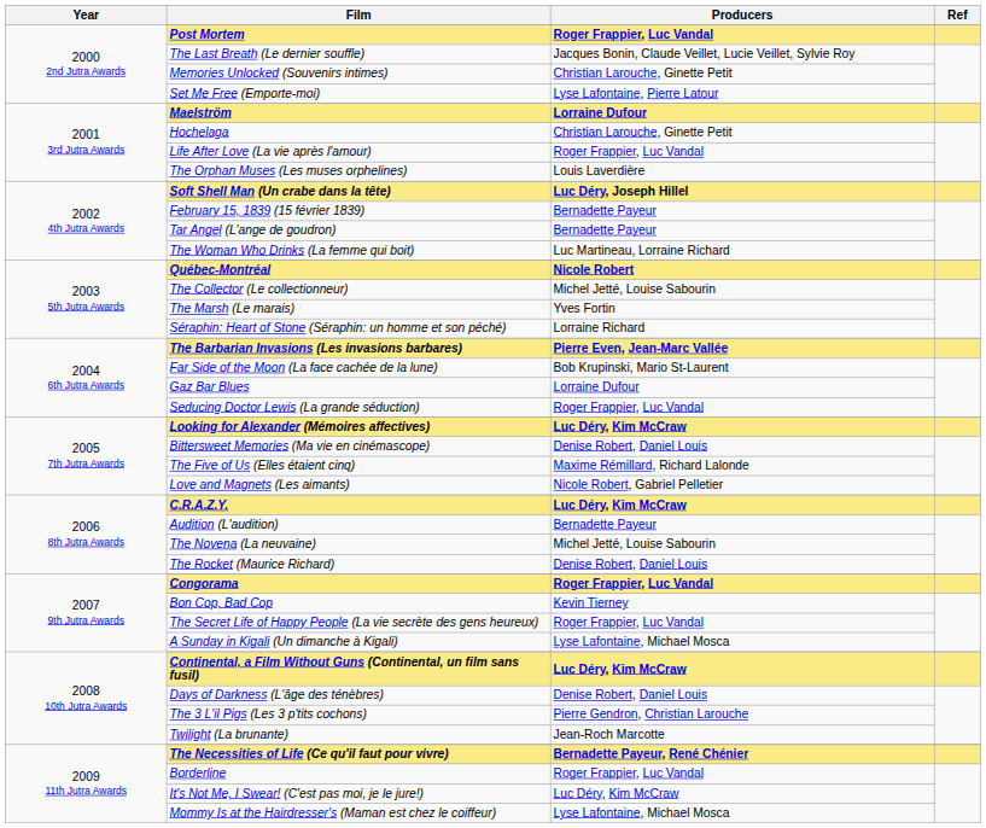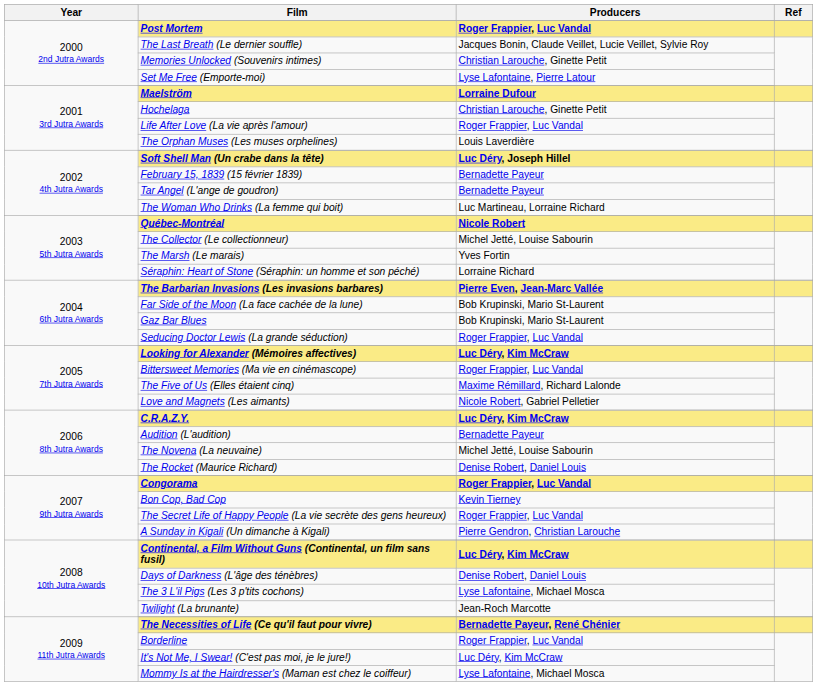 <table class="wikitable" style="width:100%;">
 <tr style="background:#bebebe;">
 <th style="width:8%;">Year</th>
 <th style="width:19%;">Film</th>
 <th style="width:19%;">Producers</th>
 <th style="width:2%;">Ref</th>
 </tr>
 <tr>
 <td rowspan="5" align="center">2000<br> <small><a href='#'>2nd Jutra Awards</a></small></td>
 </tr>
 <tr style="background:#FAEB86">
 <td><strong><em><a href='#'>Post Mortem</a></em></strong></td>
 <td><strong><a href='#'>Roger Frappier</a>, <a href='#'>Luc Vandal</a></strong></td>
 <td></td>
 </tr>
 <tr>
 <td><em><a href='#'>The Last Breath</a> (Le dernier souffle)</em></td>
 <td>Jacques Bonin, Claude Veillet, Lucie Veillet, Sylvie Roy</td>
 <td rowspan=4></td>
 </tr>
 <tr>
 <td><em><a href='#'>Memories Unlocked</a> (Souvenirs intimes)</em></td>
 <td><a href='#'>Christian Larouche</a>, Ginette Petit</td>
 </tr>
 <tr>
 <td><em><a href='#'>Set Me Free</a> (Emporte-moi)</em></td>
 <td><a href='#'>Lyse Lafontaine</a>, <a href='#'>Pierre Latour</a></td>
 </tr>
 <tr>
 <td rowspan="5" align="center">2001<br> <small><a href='#'>3rd Jutra Awards</a></small></td>
 </tr>
 <tr style="background:#FAEB86">
 <td><strong><em><a href='#'>Maelström</a></em></strong></td>
 <td><strong><a href='#'>Lorraine Dufour</a></strong></td>
 <td></td>
 </tr>
 <tr>
 <td><em><a href='#'>Hochelaga</a></em></td>
 <td><a href='#'>Christian Larouche</a>, Ginette Petit</td>
 <td rowspan=3></td>
 </tr>
 <tr>
 <td><em><a href='#'>Life After Love</a> (La vie après l'amour)</em></td>
 <td><a href='#'>Roger Frappier</a>, <a href='#'>Luc Vandal</a></td>
 </tr>
 <tr>
 <td><em><a href='#'>The Orphan Muses</a> (Les muses orphelines)</em></td>
 <td>Louis Laverdière</td>
 </tr>
 <tr>
 <td rowspan="5" align="center">2002<br> <small><a href='#'>4th Jutra Awards</a></small></td>
 </tr>
 <tr style="background:#FAEB86">
 <td><strong><em><a href='#'>Soft Shell Man</a> (Un crabe dans la tête)</em></strong></td>
 <td><strong><a href='#'>Luc Déry</a>, Joseph Hillel</strong></td>
 <td></td>
 </tr>
 <tr>
 <td><em><a href='#'>February 15, 1839</a> (15 février 1839)</em></td>
 <td><a href='#'>Bernadette Payeur</a></td>
 <td rowspan=3></td>
 </tr>
 <tr>
 <td><em><a href='#'>Tar Angel</a> (L'ange de goudron)</em></td>
 <td><a href='#'>Bernadette Payeur</a></td>
 </tr>
 <tr>
 <td><em><a href='#'>The Woman Who Drinks</a> (La femme qui boit)</em></td>
 <td>Luc Martineau, Lorraine Richard</td>
 </tr>
 <tr>
 <td rowspan="5" align="center">2003 <br> <small><a href='#'>5th Jutra Awards</a></small></td>
 </tr>
 <tr style="background:#FAEB86">
 <td><strong><em><a href='#'>Québec-Montréal</a></em></strong></td>
 <td><strong><a href='#'>Nicole Robert</a></strong></td>
 <td></td>
 </tr>
 <tr>
 <td><em><a href='#'>The Collector</a> (Le collectionneur)</em></td>
 <td>Michel Jetté, Louise Sabourin</td>
 <td rowspan=3></td>
 </tr>
 <tr>
 <td><em><a href='#'>The Marsh</a> (Le marais)</em></td>
 <td>Yves Fortin</td>
 </tr>
 <tr>
 <td><em><a href='#'>Séraphin: Heart of Stone</a> (Séraphin: un homme et son péché)</em></td>
 <td>Lorraine Richard</td>
 </tr>
 <tr>
 <td rowspan="5" align="center">2004<br> <small><a href='#'>6th Jutra Awards</a></small></td>
 </tr>
 <tr style="background:#FAEB86">
 <td><strong><em><a href='#'>The Barbarian Invasions</a> (Les invasions barbares)</em></strong></td>
 <td><strong><a href='#'>Pierre Even</a>, <a href='#'>Jean-Marc Vallée</a></strong></td>
 <td></td>
 </tr>
 <tr>
 <td><em><a href='#'>Far Side of the Moon</a> (La face cachée de la lune)</em></td>
 <td>Bob Krupinski, Mario St-Laurent</td>
 <td rowspan=3></td>
 </tr>
 <tr>
 <td><em><a href='#'>Gaz Bar Blues</a></em></td>
-<td><a href='#'>Lorraine Dufour</a></td>
+<td>Bob Krupinski, Mario St-Laurent</td>
 </tr>
 <tr>
 <td><em><a href='#'>Seducing Doctor Lewis</a> (La grande séduction)</em></td>
 <td><a href='#'>Roger Frappier</a>, <a href='#'>Luc Vandal</a></td>
 </tr>
 <tr>
 <td rowspan="5" align="center">2005 <br> <small><a href='#'>7th Jutra Awards</a></small></td>
 </tr>
 <tr style="background:#FAEB86">
 <td><strong><em><a href='#'>Looking for Alexander</a> (Mémoires affectives)</em></strong></td>
 <td><strong><a href='#'>Luc Déry</a>, <a href='#'>Kim McCraw</a></strong></td>
 <td></td>
 </tr>
 <tr>
 <td><em><a href='#'>Bittersweet Memories</a> (Ma vie en cinémascope)</em></td>
-<td><a href='#'>Denise Robert</a>, <a href='#'>Daniel Louis</a></td>
+<td><a href='#'>Roger Frappier</a>, <a href='#'>Luc Vandal</a></td>
 <td rowspan=3></td>
 </tr>
 <tr>
 <td><em><a href='#'>The Five of Us</a> (Elles étaient cinq)</em></td>
 <td><a href='#'>Maxime Rémillard</a>, Richard Lalonde</td>
 </tr>
 <tr>
 <td><em><a href='#'>Love and Magnets</a> (Les aimants)</em></td>
 <td><a href='#'>Nicole Robert</a>, Gabriel Pelletier</td>
 </tr>
 <tr>
 <td rowspan="5" align="center">2006<br> <small><a href='#'>8th Jutra Awards</a></small></td>
 </tr>
 <tr style="background:#FAEB86">
 <td><strong><em><a href='#'>C.R.A.Z.Y.</a></em></strong></td>
 <td><strong><a href='#'>Luc Déry</a>, <a href='#'>Kim McCraw</a></strong></td>
 <td></td>
 </tr>
 <tr>
 <td><em><a href='#'>Audition</a> (L'audition)</em></td>
 <td><a href='#'>Bernadette Payeur</a></td>
 <td rowspan=3></td>
 </tr>
 <tr>
 <td><em><a href='#'>The Novena</a> (La neuvaine)</em></td>
 <td>Michel Jetté, Louise Sabourin</td>
 </tr>
 <tr>
 <td><em><a href='#'>The Rocket</a> (Maurice Richard)</em></td>
 <td><a href='#'>Denise Robert</a>, <a href='#'>Daniel Louis</a></td>
 </tr>
 <tr>
 <td rowspan="5" align="center">2007 <br> <small><a href='#'>9th Jutra Awards</a></small></td>
 </tr>
 <tr style="background:#FAEB86">
 <td><strong><em><a href='#'>Congorama</a></em></strong></td>
 <td><strong><a href='#'>Roger Frappier</a>, <a href='#'>Luc Vandal</a></strong></td>
 <td></td>
 </tr>
 <tr>
 <td><em><a href='#'>Bon Cop, Bad Cop</a></em></td>
 <td><a href='#'>Kevin Tierney</a></td>
 <td rowspan=3></td>
 </tr>
 <tr>
 <td><em><a href='#'>The Secret Life of Happy People</a> (La vie secrète des gens heureux)</em></td>
 <td><a href='#'>Roger Frappier</a>, <a href='#'>Luc Vandal</a></td>
 </tr>
 <tr>
 <td><em><a href='#'>A Sunday in Kigali</a> (Un dimanche à Kigali)</em></td>
-<td><a href='#'>Lyse Lafontaine</a>, Michael Mosca</td>
+<td><a href='#'>Pierre Gendron</a>, <a href='#'>Christian Larouche</a></td>
 </tr>
 <tr>
 <td rowspan="5" align="center">2008<br> <small><a href='#'>10th Jutra Awards</a></small></td>
 </tr>
 <tr style="background:#FAEB86">
 <td><strong><em><a href='#'>Continental, a Film Without Guns</a> (Continental, un film sans fusil)</em></strong></td>
 <td><strong><a href='#'>Luc Déry</a>, <a href='#'>Kim McCraw</a></strong></td>
 <td></td>
 </tr>
 <tr>
 <td><em><a href='#'>Days of Darkness</a> (L'âge des ténèbres)</em></td>
 <td><a href='#'>Denise Robert</a>, <a href='#'>Daniel Louis</a></td>
 <td rowspan=3></td>
 </tr>
 <tr>
 <td><em><a href='#'>The 3 L'il Pigs</a> (Les 3 p'tits cochons)</em></td>
-<td><a href='#'>Pierre Gendron</a>, <a href='#'>Christian Larouche</a></td>
+<td><a href='#'>Lyse Lafontaine</a>, Michael Mosca</td>
 </tr>
 <tr>
 <td><em><a href='#'>Twilight</a> (La brunante)</em></td>
 <td>Jean-Roch Marcotte</td>
 </tr>
 <tr>
 <td rowspan="5" align="center">2009<br> <small><a href='#'>11th Jutra Awards</a></small></td>
 </tr>
 <tr style="background:#FAEB86">
 <td><strong><em><a href='#'>The Necessities of Life</a> (Ce qu'il faut pour vivre)</em></strong></td>
 <td><strong><a href='#'>Bernadette Payeur</a>, <a href='#'>René Chénier</a></strong></td>
 <td></td>
 </tr>
 <tr>
 <td><em><a href='#'>Borderline</a></em></td>
 <td><a href='#'>Roger Frappier</a>, <a href='#'>Luc Vandal</a></td>
 <td rowspan=3></td>
 </tr>
 <tr>
 <td><em><a href='#'>It's Not Me, I Swear!</a> (C'est pas moi, je le jure!)</em></td>
 <td><a href='#'>Luc Déry</a>, <a href='#'>Kim McCraw</a></td>
 </tr>
 <tr>
 <td><em><a href='#'>Mommy Is at the Hairdresser's</a> (Maman est chez le coiffeur)</em></td>
 <td><a href='#'>Lyse Lafontaine</a>, Michael Mosca</td>
 </tr>
 </table>
